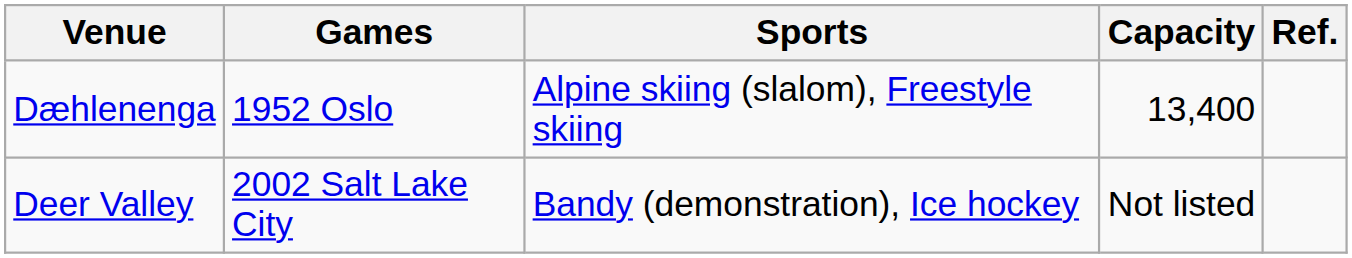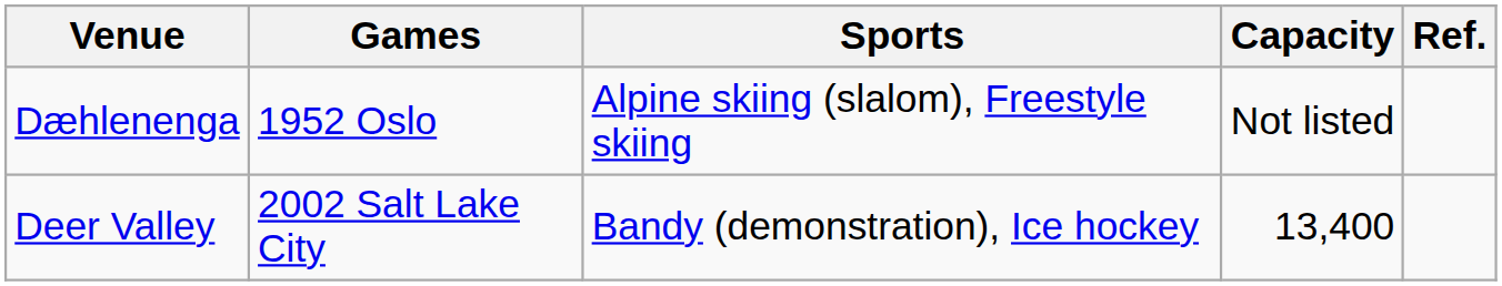 <table class="wikitable sortable">
 <tr>
 <th>Venue</th>
 <th>Games</th>
 <th>Sports</th>
 <th>Capacity</th>
 <th>Ref.</th>
 </tr>
 <tr>
 <td><a href='#'>Dæhlenenga</a></td>
 <td><a href='#'>1952 Oslo</a></td>
 <td><a href='#'>Alpine skiing</a> (slalom), <a href='#'>Freestyle skiing</a></td>
-<td align="right">13,400</td>
+<td align="right">Not listed</td>
 <td align=center></td>
 </tr>
 <tr>
 <td><a href='#'>Deer Valley</a></td>
 <td><a href='#'>2002 Salt Lake City</a></td>
 <td><a href='#'>Bandy</a> (demonstration), <a href='#'>Ice hockey</a></td>
-<td align="right">Not listed</td>
+<td align="right">13,400</td>
 <td align=center></td>
 </tr>
 </table>
